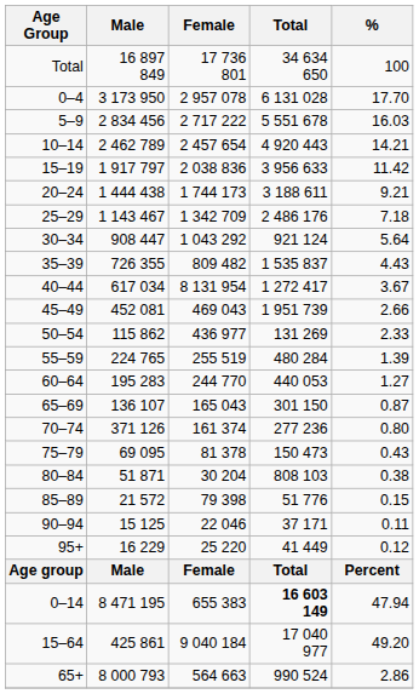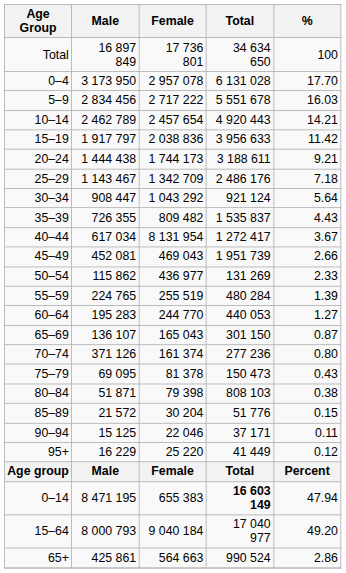 <table class="wikitable">
 <tr>
 <th width="80pt">Age Group</th>
 <th width="80pt">Male</th>
 <th width="80pt">Female</th>
 <th width="80pt">Total</th>
 <th width="80pt">%</th>
 </tr>
 <tr>
 <td align="right">Total</td>
 <td align="right">16 897 849</td>
 <td align="right">17 736 801</td>
 <td align="right">34 634 650</td>
 <td align="right">100</td>
 </tr>
 <tr>
 <td align="right">0–4</td>
 <td align="right">3 173 950</td>
 <td align="right">2 957 078</td>
 <td align="right">6 131 028</td>
 <td align="right">17.70</td>
 </tr>
 <tr>
 <td align="right">5–9</td>
 <td align="right">2 834 456</td>
 <td align="right">2 717 222</td>
 <td align="right">5 551 678</td>
 <td align="right">16.03</td>
 </tr>
 <tr>
 <td align="right">10–14</td>
 <td align="right">2 462 789</td>
 <td align="right">2 457 654</td>
 <td align="right">4 920 443</td>
 <td align="right">14.21</td>
 </tr>
 <tr>
 <td align="right">15–19</td>
 <td align="right">1 917 797</td>
 <td align="right">2 038 836</td>
 <td align="right">3 956 633</td>
 <td align="right">11.42</td>
 </tr>
 <tr>
 <td align="right">20–24</td>
 <td align="right">1 444 438</td>
 <td align="right">1 744 173</td>
 <td align="right">3 188 611</td>
 <td align="right">9.21</td>
 </tr>
 <tr>
 <td align="right">25–29</td>
 <td align="right">1 143 467</td>
 <td align="right">1 342 709</td>
 <td align="right">2 486 176</td>
 <td align="right">7.18</td>
 </tr>
 <tr>
 <td align="right">30–34</td>
 <td align="right">908 447</td>
 <td align="right">1 043 292</td>
 <td align="right">921 124</td>
 <td align="right">5.64</td>
 </tr>
 <tr>
 <td align="right">35–39</td>
 <td align="right">726 355</td>
 <td align="right">809 482</td>
 <td align="right">1 535 837</td>
 <td align="right">4.43</td>
 </tr>
 <tr>
 <td align="right">40–44</td>
 <td align="right">617 034</td>
 <td align="right">8 131 954</td>
 <td align="right">1 272 417</td>
 <td align="right">3.67</td>
 </tr>
 <tr>
 <td align="right">45–49</td>
 <td align="right">452 081</td>
 <td align="right">469 043</td>
 <td align="right">1 951 739</td>
 <td align="right">2.66</td>
 </tr>
 <tr>
 <td align="right">50–54</td>
 <td align="right">115 862</td>
 <td align="right">436 977</td>
 <td align="right">131 269</td>
 <td align="right">2.33</td>
 </tr>
 <tr>
 <td align="right">55–59</td>
 <td align="right">224 765</td>
 <td align="right">255 519</td>
 <td align="right">480 284</td>
 <td align="right">1.39</td>
 </tr>
 <tr>
 <td align="right">60–64</td>
 <td align="right">195 283</td>
 <td align="right">244 770</td>
 <td align="right">440 053</td>
 <td align="right">1.27</td>
 </tr>
 <tr>
 <td align="right">65–69</td>
 <td align="right">136 107</td>
 <td align="right">165 043</td>
 <td align="right">301 150</td>
 <td align="right">0.87</td>
 </tr>
 <tr>
 <td align="right">70–74</td>
 <td align="right">371 126</td>
 <td align="right">161 374</td>
 <td align="right">277 236</td>
 <td align="right">0.80</td>
 </tr>
 <tr>
 <td align="right">75–79</td>
 <td align="right">69 095</td>
 <td align="right">81 378</td>
 <td align="right">150 473</td>
 <td align="right">0.43</td>
 </tr>
 <tr>
 <td align="right">80–84</td>
 <td align="right">51 871</td>
-<td align="right">30 204</td>
+<td align="right">79 398</td>
 <td align="right">808 103</td>
 <td align="right">0.38</td>
 </tr>
 <tr>
 <td align="right">85–89</td>
 <td align="right">21 572</td>
-<td align="right">79 398</td>
+<td align="right">30 204</td>
 <td align="right">51 776</td>
 <td align="right">0.15</td>
 </tr>
 <tr>
 <td align="right">90–94</td>
 <td align="right">15 125</td>
 <td align="right">22 046</td>
 <td align="right">37 171</td>
 <td align="right">0.11</td>
 </tr>
 <tr>
 <td align="right">95+</td>
 <td align="right">16 229</td>
 <td align="right">25 220</td>
 <td align="right">41 449</td>
 <td align="right">0.12</td>
 </tr>
 <tr>
 <th width="50">Age group</th>
 <th width="80pt">Male</th>
 <th width="80">Female</th>
 <th width="80">Total</th>
 <th width="50">Percent</th>
 </tr>
 <tr>
 <td align="right">0–14</td>
 <td align="right">8 471 195</td>
 <td align="right">655 383</td>
 <td align="right"><strong>16 603 149</strong></td>
 <td align="right">47.94</td>
 </tr>
 <tr>
 <td align="right">15–64</td>
-<td align="right">425 861</td>
+<td align="right">8 000 793</td>
 <td align="right">9 040 184</td>
 <td align="right">17 040 977</td>
 <td align="right">49.20</td>
 </tr>
 <tr>
 <td align="right">65+</td>
-<td align="right">8 000 793</td>
+<td align="right">425 861</td>
 <td align="right">564 663</td>
 <td align="right">990 524</td>
 <td align="right">2.86</td>
 </tr>
 <tr>
 </tr>
 </table>
